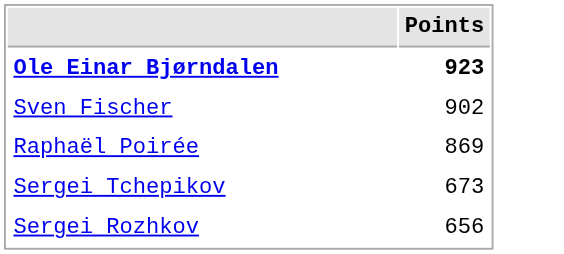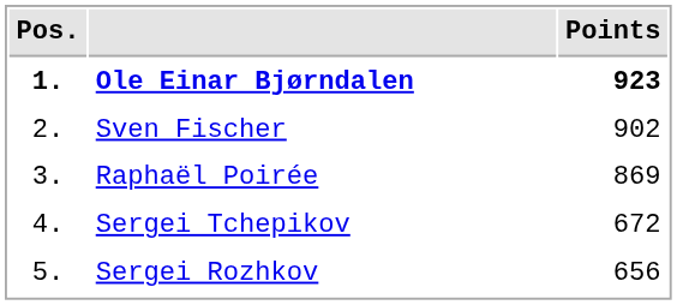 <table cellspacing="1" cellpadding="3" style="border:1px solid #AAAAAA;font-size:90%">
 <tr bgcolor="#E4E4E4">
+<th style="border-bottom:1px solid #AAAAAA" width=10>Pos.</th>
 <th style="border-bottom:1px solid #AAAAAA" width=200></th>
 <th style="border-bottom:1px solid #AAAAAA" width=20>Points</th>
 </tr>
 <tr>
+<td align="center"><strong>1.</strong></td>
 <td> <strong><a href='#'>Ole Einar Bjørndalen</a></strong></td>
 <td align="right"><strong>923</strong></td>
 </tr>
 <tr>
+<td align="center">2.</td>
 <td> <a href='#'>Sven Fischer</a></td>
 <td align="right">902</td>
 </tr>
 <tr>
+<td align="center">3.</td>
 <td> <a href='#'>Raphaël Poirée</a></td>
 <td align="right">869</td>
 </tr>
 <tr>
+<td align="center">4.</td>
 <td> <a href='#'>Sergei Tchepikov</a></td>
-<td align="right">673</td>
+<td align="right">672</td>
 </tr>
 <tr>
+<td align="center">5.</td>
 <td> <a href='#'>Sergei Rozhkov</a></td>
 <td align="right">656</td>
 </tr>
 </table>
